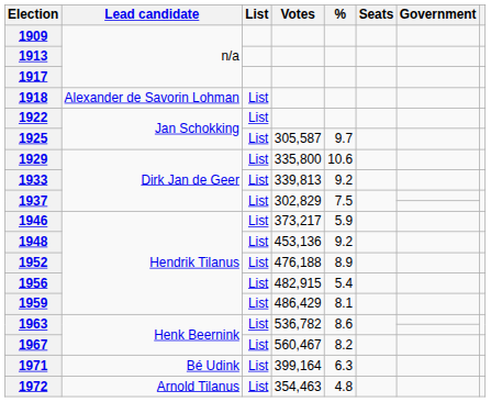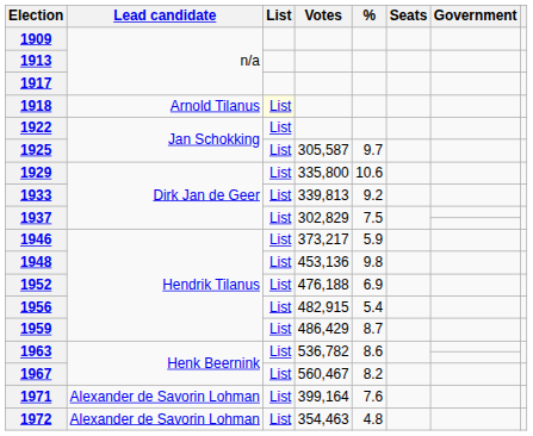 <table class="wikitable sortable" style="text-align: right;">
 <tr>
 <th scope="col">Election</th>
 <th scope="col"><a href='#'>Lead candidate</a></th>
 <th scope="col" class="unsortable">List</th>
 <th scope="col">Votes</th>
 <th scope="col">%</th>
 <th scope="col">Seats</th>
 <th scope="col">Government</th>
 <th scope="col" class="unsortable"></th>
 </tr>
 <tr>
 <th scope="row"><a href='#'>1909</a></th>
 <td rowspan="3">n/a</td>
 <td></td>
 <td></td>
 <td></td>
 <td></td>
 <td></td>
 <td></td>
 </tr>
 <tr>
 <th scope="row"><a href='#'>1913</a></th>
 <td></td>
 <td></td>
 <td></td>
 <td></td>
 <td></td>
 <td></td>
 </tr>
 <tr>
 <th scope="row"><a href='#'>1917</a></th>
 <td></td>
 <td></td>
 <td></td>
 <td></td>
 <td></td>
 <td></td>
 </tr>
 <tr>
 <th scope="row"><a href='#'>1918</a></th>
-<td><a href='#'>Alexander de Savorin Lohman</a></td>
-<td><a href='#'>List</a></td>
+<td><a href='#'>Arnold Tilanus</a></td>
+<td style="background: lightyellow;"><a href='#'>List</a></td>
 <td></td>
 <td></td>
 <td></td>
 <td></td>
 <td></td>
 </tr>
 <tr>
 <th scope="row"><a href='#'>1922</a></th>
 <td rowspan="2"><a href='#'>Jan Schokking</a></td>
 <td><a href='#'>List</a></td>
 <td></td>
 <td></td>
 <td></td>
 <td></td>
 <td></td>
 </tr>
 <tr>
 <th scope="row"><a href='#'>1925</a></th>
 <td><a href='#'>List</a></td>
 <td>305,587</td>
 <td>9.7</td>
 <td></td>
 <td></td>
 <td></td>
 </tr>
 <tr>
 <th scope="row"><a href='#'>1929</a></th>
 <td rowspan="4"><a href='#'>Dirk Jan de Geer</a></td>
 <td><a href='#'>List</a></td>
 <td>335,800</td>
 <td>10.6</td>
 <td></td>
 <td></td>
 <td></td>
 </tr>
 <tr>
 <th scope="row"><a href='#'>1933</a></th>
 <td><a href='#'>List</a></td>
 <td>339,813</td>
 <td>9.2</td>
 <td></td>
 <td></td>
 <td></td>
 </tr>
 <tr>
 <th rowspan="2" scope="row"><a href='#'>1937</a></th>
 <td rowspan="2"><a href='#'>List</a></td>
 <td rowspan="2">302,829</td>
 <td rowspan="2">7.5</td>
 <td rowspan="2"></td>
 <td></td>
 <td rowspan="2"></td>
 </tr>
 <tr>
 <td></td>
 </tr>
 <tr>
 <th scope="row"><a href='#'>1946</a></th>
 <td rowspan="5"><a href='#'>Hendrik Tilanus</a></td>
 <td><a href='#'>List</a></td>
 <td>373,217</td>
 <td>5.9</td>
 <td></td>
 <td></td>
 <td></td>
 </tr>
 <tr>
 <th scope="row"><a href='#'>1948</a></th>
 <td><a href='#'>List</a></td>
 <td>453,136</td>
-<td>9.2</td>
+<td>9.8</td>
 <td></td>
 <td></td>
 <td></td>
 </tr>
 <tr>
 <th scope="row"><a href='#'>1952</a></th>
 <td><a href='#'>List</a></td>
 <td>476,188</td>
-<td>8.9</td>
+<td>6.9</td>
 <td></td>
 <td></td>
 <td></td>
 </tr>
 <tr>
 <th scope="row"><a href='#'>1956</a></th>
 <td><a href='#'>List</a></td>
 <td>482,915</td>
 <td>5.4</td>
 <td></td>
 <td></td>
 <td></td>
 </tr>
 <tr>
 <th scope="row"><a href='#'>1959</a></th>
 <td><a href='#'>List</a></td>
 <td>486,429</td>
-<td>8.1</td>
+<td>8.7</td>
 <td></td>
 <td></td>
 <td></td>
 </tr>
 <tr>
 <th rowspan="2" scope="row"><a href='#'>1963</a></th>
 <td rowspan="3"><a href='#'>Henk Beernink</a></td>
 <td rowspan="2"><a href='#'>List</a></td>
 <td rowspan="2">536,782</td>
 <td rowspan="2">8.6</td>
 <td rowspan="2"></td>
 <td></td>
 <td rowspan="2"></td>
 </tr>
 <tr>
 <td></td>
 </tr>
 <tr>
 <th scope="row"><a href='#'>1967</a></th>
 <td><a href='#'>List</a></td>
 <td>560,467</td>
 <td>8.2</td>
 <td></td>
 <td></td>
 <td></td>
 </tr>
 <tr>
 <th scope="row"><a href='#'>1971</a></th>
-<td><a href='#'>Bé Udink</a></td>
+<td><a href='#'>Alexander de Savorin Lohman</a></td>
 <td><a href='#'>List</a></td>
 <td>399,164</td>
-<td>6.3</td>
+<td>7.6</td>
 <td></td>
 <td></td>
 <td></td>
 </tr>
 <tr>
 <th scope="row"><a href='#'>1972</a></th>
-<td><a href='#'>Arnold Tilanus</a></td>
+<td><a href='#'>Alexander de Savorin Lohman</a></td>
 <td><a href='#'>List</a></td>
 <td>354,463</td>
 <td>4.8</td>
 <td></td>
 <td></td>
 <td></td>
 </tr>
 </table>
